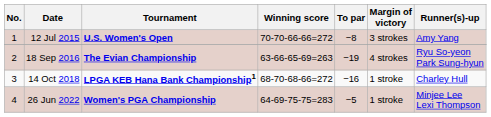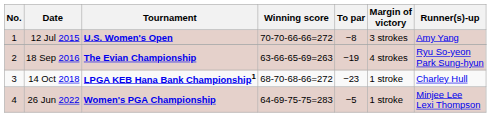 <table class="wikitable" style="font-size:95%;">
 <tr>
 <th>No.</th>
 <th>Date</th>
 <th>Tournament</th>
 <th>Winning score</th>
 <th>To par</th>
 <th>Margin of<br>victory</th>
 <th>Runner(s)-up</th>
 </tr>
 <tr style="background:#e5d1cb;">
 <td align=center>1</td>
 <td align=right>12 Jul <a href='#'>2015</a></td>
 <td><strong><a href='#'>U.S. Women's Open</a></strong></td>
 <td align=right>70-70-66-66=272</td>
 <td align=center>−8</td>
 <td>3 strokes</td>
 <td> <a href='#'>Amy Yang</a></td>
 </tr>
 <tr>
 </tr>
 <tr style="background:#e5d1cb;">
 <td align=center>2</td>
 <td align=right>18 Sep <a href='#'>2016</a></td>
 <td><strong><a href='#'>The Evian Championship</a></strong></td>
 <td align=right>63-66-65-69=263</td>
 <td align=center>−19</td>
 <td>4 strokes</td>
 <td> <a href='#'>Ryu So-yeon</a><br> <a href='#'>Park Sung-hyun</a></td>
 </tr>
 <tr>
 <td align=center>3</td>
 <td align=right>14 Oct <a href='#'>2018</a></td>
 <td><strong><a href='#'>LPGA KEB Hana Bank Championship</a><sup>1</sup></strong></td>
 <td align=right>68-70-68-66=272</td>
-<td align=center>−16</td>
+<td align=center>−23</td>
 <td>1 stroke</td>
 <td> <a href='#'>Charley Hull</a></td>
 </tr>
 <tr style="background:#e5d1cb;">
 <td align=center>4</td>
 <td align=right>26 Jun <a href='#'>2022</a></td>
 <td><strong><a href='#'>Women's PGA Championship</a></strong></td>
 <td align=right>64-69-75-75=283</td>
 <td align=center>−5</td>
 <td>1 stroke</td>
 <td> <a href='#'>Minjee Lee</a><br> <a href='#'>Lexi Thompson</a></td>
 </tr>
 </table>
